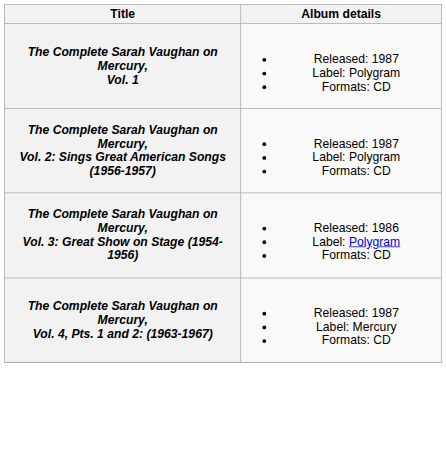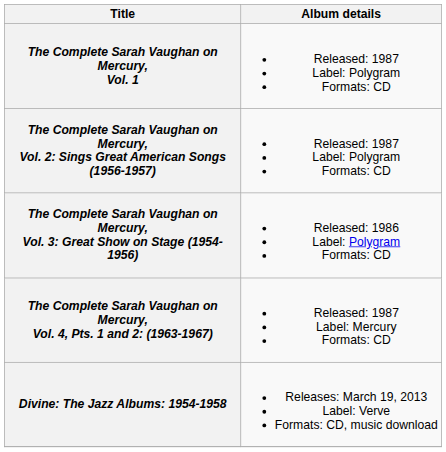 <table class="wikitable plainrowheaders" style="text-align:center;">
 <tr>
 <th scope="col" style="width:19em;">Title</th>
 <th scope="col" style="width:16em;">Album details</th>
 </tr>
 <tr>
 <th scope="row"><em>The Complete Sarah Vaughan on Mercury,<br>Vol. 1</em></th>
 <td><br><ul><li>Released: 1987</li><li>Label: Polygram</li><li>Formats: CD</li></ul></td>
 </tr>
 <tr>
 <th scope="row"><em>The Complete Sarah Vaughan on Mercury,<br>Vol. 2: Sings Great American Songs<br>(1956-1957)</em></th>
 <td><br><ul><li>Released: 1987</li><li>Label: Polygram</li><li>Formats: CD</li></ul></td>
 </tr>
 <tr>
 <th scope="row"><em>The Complete Sarah Vaughan on Mercury,<br>Vol. 3: Great Show on Stage (1954-1956)</em></th>
 <td><br><ul><li>Released: 1986</li><li>Label: <a href='#'>Polygram</a></li><li>Formats: CD</li></ul></td>
 </tr>
 <tr>
 <th scope="row"><em>The Complete Sarah Vaughan on Mercury,<br>Vol. 4, Pts. 1 and 2: (1963-1967)</em></th>
 <td><br><ul><li>Released: 1987</li><li>Label: Mercury</li><li>Formats: CD</li></ul></td>
 </tr>
 <tr>
+<th scope="row"><em>Divine: The Jazz Albums: 1954-1958</em></th>
+<td><br><ul><li>Releases: March 19, 2013</li><li>Label: Verve</li><li>Formats: CD, music download</li></ul></td>
+</tr>
+<tr>
 </tr>
 </table>
